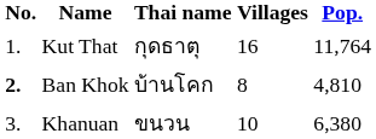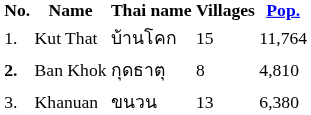 <table>
 <tr>
 <th>No.</th>
 <th>Name</th>
 <th>Thai name</th>
 <th>Villages</th>
 <th><a href='#'>Pop.</a></th>
 </tr>
 <tr>
 <td>1.</td>
 <td>Kut That</td>
-<td>กุดธาตุ</td>
-<td>16</td>
+<td>บ้านโคก</td>
+<td>15</td>
 <td>11,764</td>
 <td></td>
 </tr>
 <tr>
 <td><strong>2.</strong></td>
 <td>Ban Khok</td>
-<td>บ้านโคก</td>
+<td>กุดธาตุ</td>
 <td>8</td>
 <td>4,810</td>
 <td></td>
 </tr>
 <tr>
 <td>3.</td>
 <td>Khanuan</td>
 <td>ขนวน</td>
-<td>10</td>
+<td>13</td>
 <td>6,380</td>
 <td></td>
 </tr>
 </table>
